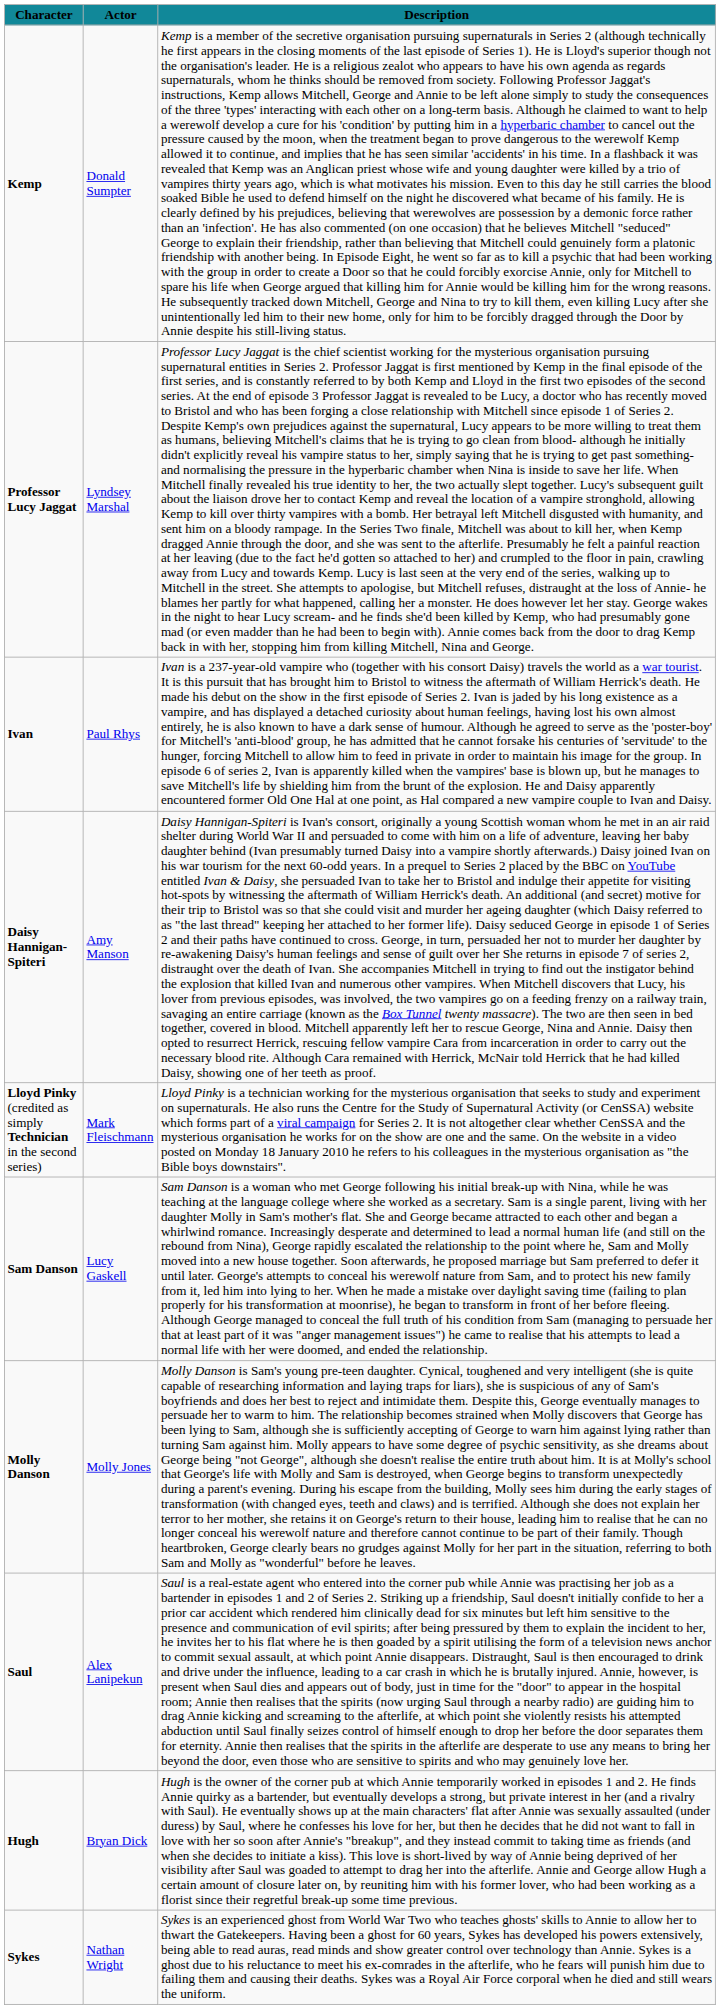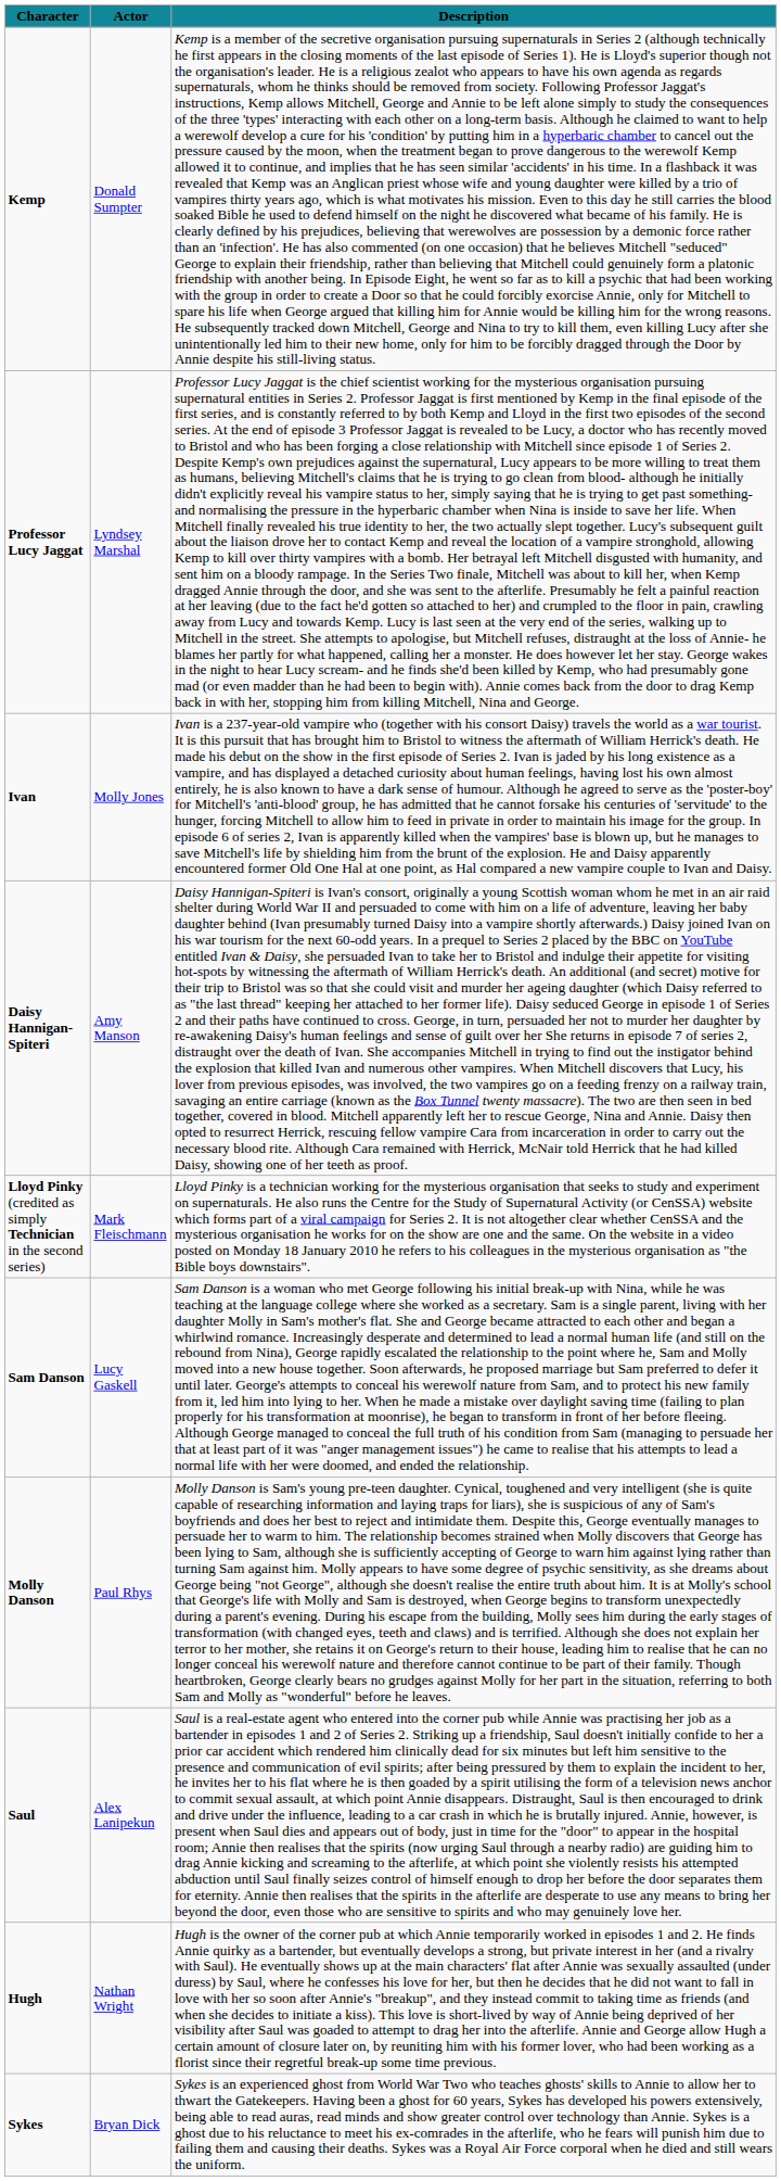 <table class="wikitable sortable">
 <tr>
 <th style="background:#118899;">Character</th>
 <th style="background:#118899;">Actor</th>
 <th style="background:#118899;">Description</th>
 </tr>
 <tr>
 <td> <strong>Kemp</strong></td>
 <td><a href='#'>Donald Sumpter</a></td>
 <td><em>Kemp</em> is a member of the secretive organisation pursuing supernaturals in Series 2 (although technically he first appears in the closing moments of the last episode of Series 1). He is Lloyd's superior though not the organisation's leader. He is a religious zealot who appears to have his own agenda as regards supernaturals, whom he thinks should be removed from society. Following Professor Jaggat's instructions, Kemp allows Mitchell, George and Annie to be left alone simply to study the consequences of the three 'types' interacting with each other on a long-term basis. Although he claimed to want to help a werewolf develop a cure for his 'condition' by putting him in a <a href='#'>hyperbaric chamber</a> to cancel out the pressure caused by the moon, when the treatment began to prove dangerous to the werewolf Kemp allowed it to continue, and implies that he has seen similar 'accidents' in his time. In a flashback it was revealed that Kemp was an Anglican priest whose wife and young daughter were killed by a trio of vampires thirty years ago, which is what motivates his mission. Even to this day he still carries the blood soaked Bible he used to defend himself on the night he discovered what became of his family. He is clearly defined by his prejudices, believing that werewolves are possession by a demonic force rather than an 'infection'. He has also commented (on one occasion) that he believes Mitchell "seduced" George to explain their friendship, rather than believing that Mitchell could genuinely form a platonic friendship with another being. In Episode Eight, he went so far as to kill a psychic that had been working with the group in order to create a Door so that he could forcibly exorcise Annie, only for Mitchell to spare his life when George argued that killing him for Annie would be killing him for the wrong reasons. He subsequently tracked down Mitchell, George and Nina to try to kill them, even killing Lucy after she unintentionally led him to their new home, only for him to be forcibly dragged through the Door by Annie despite his still-living status.</td>
 </tr>
 <tr>
 <td> <strong>Professor Lucy Jaggat</strong></td>
 <td><a href='#'>Lyndsey Marshal</a></td>
 <td><em>Professor Lucy Jaggat</em> is the chief scientist working for the mysterious organisation pursuing supernatural entities in Series 2. Professor Jaggat is first mentioned by Kemp in the final episode of the first series, and is constantly referred to by both Kemp and Lloyd in the first two episodes of the second series. At the end of episode 3 Professor Jaggat is revealed to be Lucy, a doctor who has recently moved to Bristol and who has been forging a close relationship with Mitchell since episode 1 of Series 2. Despite Kemp's own prejudices against the supernatural, Lucy appears to be more willing to treat them as humans, believing Mitchell's claims that he is trying to go clean from blood- although he initially didn't explicitly reveal his vampire status to her, simply saying that he is trying to get past something- and normalising the pressure in the hyperbaric chamber when Nina is inside to save her life. When Mitchell finally revealed his true identity to her, the two actually slept together. Lucy's subsequent guilt about the liaison drove her to contact Kemp and reveal the location of a vampire stronghold, allowing Kemp to kill over thirty vampires with a bomb. Her betrayal left Mitchell disgusted with humanity, and sent him on a bloody rampage. In the Series Two finale, Mitchell was about to kill her, when Kemp dragged Annie through the door, and she was sent to the afterlife. Presumably he felt a painful reaction at her leaving (due to the fact he'd gotten so attached to her) and crumpled to the floor in pain, crawling away from Lucy and towards Kemp. Lucy is last seen at the very end of the series, walking up to Mitchell in the street. She attempts to apologise, but Mitchell refuses, distraught at the loss of Annie- he blames her partly for what happened, calling her a monster. He does however let her stay. George wakes in the night to hear Lucy scream- and he finds she'd been killed by Kemp, who had presumably gone mad (or even madder than he had been to begin with). Annie comes back from the door to drag Kemp back in with her, stopping him from killing Mitchell, Nina and George.</td>
 </tr>
 <tr>
 <td> <strong>Ivan</strong></td>
-<td><a href='#'>Paul Rhys</a></td>
+<td><a href='#'>Molly Jones</a></td>
 <td><em>Ivan</em> is a 237-year-old vampire who (together with his consort Daisy) travels the world as a <a href='#'>war tourist</a>. It is this pursuit that has brought him to Bristol to witness the aftermath of William Herrick's death. He made his debut on the show in the first episode of Series 2. Ivan is jaded by his long existence as a vampire, and has displayed a detached curiosity about human feelings, having lost his own almost entirely, he is also known to have a dark sense of humour. Although he agreed to serve as the 'poster-boy' for Mitchell's 'anti-blood' group, he has admitted that he cannot forsake his centuries of 'servitude' to the hunger, forcing Mitchell to allow him to feed in private in order to maintain his image for the group. In episode 6 of series 2, Ivan is apparently killed when the vampires' base is blown up, but he manages to save Mitchell's life by shielding him from the brunt of the explosion. He and Daisy apparently encountered former Old One Hal at one point, as Hal compared a new vampire couple to Ivan and Daisy.</td>
 </tr>
 <tr>
 <td> <strong>Daisy Hannigan-Spiteri</strong></td>
 <td><a href='#'>Amy Manson</a></td>
 <td><em>Daisy Hannigan-Spiteri</em> is Ivan's consort, originally a young Scottish woman whom he met in an air raid shelter during World War II and persuaded to come with him on a life of adventure, leaving her baby daughter behind (Ivan presumably turned Daisy into a vampire shortly afterwards.) Daisy joined Ivan on his war tourism for the next 60-odd years. In a prequel to Series 2 placed by the BBC on <a href='#'>YouTube</a> entitled <em>Ivan & Daisy</em>, she persuaded Ivan to take her to Bristol and indulge their appetite for visiting hot-spots by witnessing the aftermath of William Herrick's death. An additional (and secret) motive for their trip to Bristol was so that she could visit and murder her ageing daughter (which Daisy referred to as "the last thread" keeping her attached to her former life). Daisy seduced George in episode 1 of Series 2 and their paths have continued to cross. George, in turn, persuaded her not to murder her daughter by re-awakening Daisy's human feelings and sense of guilt over her She returns in episode 7 of series 2, distraught over the death of Ivan. She accompanies Mitchell in trying to find out the instigator behind the explosion that killed Ivan and numerous other vampires. When Mitchell discovers that Lucy, his lover from previous episodes, was involved, the two vampires go on a feeding frenzy on a railway train, savaging an entire carriage (known as the <em><a href='#'>Box Tunnel</a> twenty massacre</em>). The two are then seen in bed together, covered in blood. Mitchell apparently left her to rescue George, Nina and Annie. Daisy then opted to resurrect Herrick, rescuing fellow vampire Cara from incarceration in order to carry out the necessary blood rite. Although Cara remained with Herrick, McNair told Herrick that he had killed Daisy, showing one of her teeth as proof.</td>
 </tr>
 <tr>
 <td> <strong>Lloyd Pinky</strong> (credited as simply <strong>Technician</strong> in the second series)</td>
 <td><a href='#'>Mark Fleischmann</a></td>
 <td><em>Lloyd Pinky</em> is a technician working for the mysterious organisation that seeks to study and experiment on supernaturals. He also runs the Centre for the Study of Supernatural Activity (or CenSSA) website which forms part of a <a href='#'>viral campaign</a> for Series 2. It is not altogether clear whether CenSSA and the mysterious organisation he works for on the show are one and the same. On the website in a video posted on Monday 18 January 2010 he refers to his colleagues in the mysterious organisation as "the Bible boys downstairs".</td>
 </tr>
 <tr>
 <td> <strong>Sam Danson</strong></td>
 <td><a href='#'>Lucy Gaskell</a></td>
 <td><em>Sam Danson</em> is a woman who met George following his initial break-up with Nina, while he was teaching at the language college where she worked as a secretary. Sam is a single parent, living with her daughter Molly in Sam's mother's flat. She and George became attracted to each other and began a whirlwind romance. Increasingly desperate and determined to lead a normal human life (and still on the rebound from Nina), George rapidly escalated the relationship to the point where he, Sam and Molly moved into a new house together. Soon afterwards, he proposed marriage but Sam preferred to defer it until later. George's attempts to conceal his werewolf nature from Sam, and to protect his new family from it, led him into lying to her. When he made a mistake over daylight saving time (failing to plan properly for his transformation at moonrise), he began to transform in front of her before fleeing. Although George managed to conceal the full truth of his condition from Sam (managing to persuade her that at least part of it was "anger management issues") he came to realise that his attempts to lead a normal life with her were doomed, and ended the relationship.</td>
 </tr>
 <tr>
 <td> <strong>Molly Danson</strong></td>
-<td><a href='#'>Molly Jones</a></td>
+<td><a href='#'>Paul Rhys</a></td>
 <td><em>Molly Danson</em> is Sam's young pre-teen daughter. Cynical, toughened and very intelligent (she is quite capable of researching information and laying traps for liars), she is suspicious of any of Sam's boyfriends and does her best to reject and intimidate them. Despite this, George eventually manages to persuade her to warm to him. The relationship becomes strained when Molly discovers that George has been lying to Sam, although she is sufficiently accepting of George to warn him against lying rather than turning Sam against him. Molly appears to have some degree of psychic sensitivity, as she dreams about George being "not George", although she doesn't realise the entire truth about him. It is at Molly's school that George's life with Molly and Sam is destroyed, when George begins to transform unexpectedly during a parent's evening. During his escape from the building, Molly sees him during the early stages of transformation (with changed eyes, teeth and claws) and is terrified. Although she does not explain her terror to her mother, she retains it on George's return to their house, leading him to realise that he can no longer conceal his werewolf nature and therefore cannot continue to be part of their family. Though heartbroken, George clearly bears no grudges against Molly for her part in the situation, referring to both Sam and Molly as "wonderful" before he leaves.</td>
 </tr>
 <tr>
 <td> <strong>Saul</strong></td>
 <td><a href='#'>Alex Lanipekun</a></td>
 <td><em>Saul</em> is a real-estate agent who entered into the corner pub while Annie was practising her job as a bartender in episodes 1 and 2 of Series 2. Striking up a friendship, Saul doesn't initially confide to her a prior car accident which rendered him clinically dead for six minutes but left him sensitive to the presence and communication of evil spirits; after being pressured by them to explain the incident to her, he invites her to his flat where he is then goaded by a spirit utilising the form of a television news anchor to commit sexual assault, at which point Annie disappears. Distraught, Saul is then encouraged to drink and drive under the influence, leading to a car crash in which he is brutally injured. Annie, however, is present when Saul dies and appears out of body, just in time for the "door" to appear in the hospital room; Annie then realises that the spirits (now urging Saul through a nearby radio) are guiding him to drag Annie kicking and screaming to the afterlife, at which point she violently resists his attempted abduction until Saul finally seizes control of himself enough to drop her before the door separates them for eternity. Annie then realises that the spirits in the afterlife are desperate to use any means to bring her beyond the door, even those who are sensitive to spirits and who may genuinely love her.</td>
 </tr>
 <tr>
 <td> <strong>Hugh</strong></td>
-<td><a href='#'>Bryan Dick</a></td>
+<td><a href='#'>Nathan Wright</a></td>
 <td><em>Hugh</em> is the owner of the corner pub at which Annie temporarily worked in episodes 1 and 2. He finds Annie quirky as a bartender, but eventually develops a strong, but private interest in her (and a rivalry with Saul). He eventually shows up at the main characters' flat after Annie was sexually assaulted (under duress) by Saul, where he confesses his love for her, but then he decides that he did not want to fall in love with her so soon after Annie's "breakup", and they instead commit to taking time as friends (and when she decides to initiate a kiss). This love is short-lived by way of Annie being deprived of her visibility after Saul was goaded to attempt to drag her into the afterlife. Annie and George allow Hugh a certain amount of closure later on, by reuniting him with his former lover, who had been working as a florist since their regretful break-up some time previous.</td>
 </tr>
 <tr>
 <td> <strong>Sykes</strong></td>
-<td><a href='#'>Nathan Wright</a></td>
+<td><a href='#'>Bryan Dick</a></td>
 <td><em>Sykes</em> is an experienced ghost from World War Two who teaches ghosts' skills to Annie to allow her to thwart the Gatekeepers. Having been a ghost for 60 years, Sykes has developed his powers extensively, being able to read auras, read minds and show greater control over technology than Annie. Sykes is a ghost due to his reluctance to meet his ex-comrades in the afterlife, who he fears will punish him due to failing them and causing their deaths. Sykes was a Royal Air Force corporal when he died and still wears the uniform.</td>
 </tr>
 </table>
